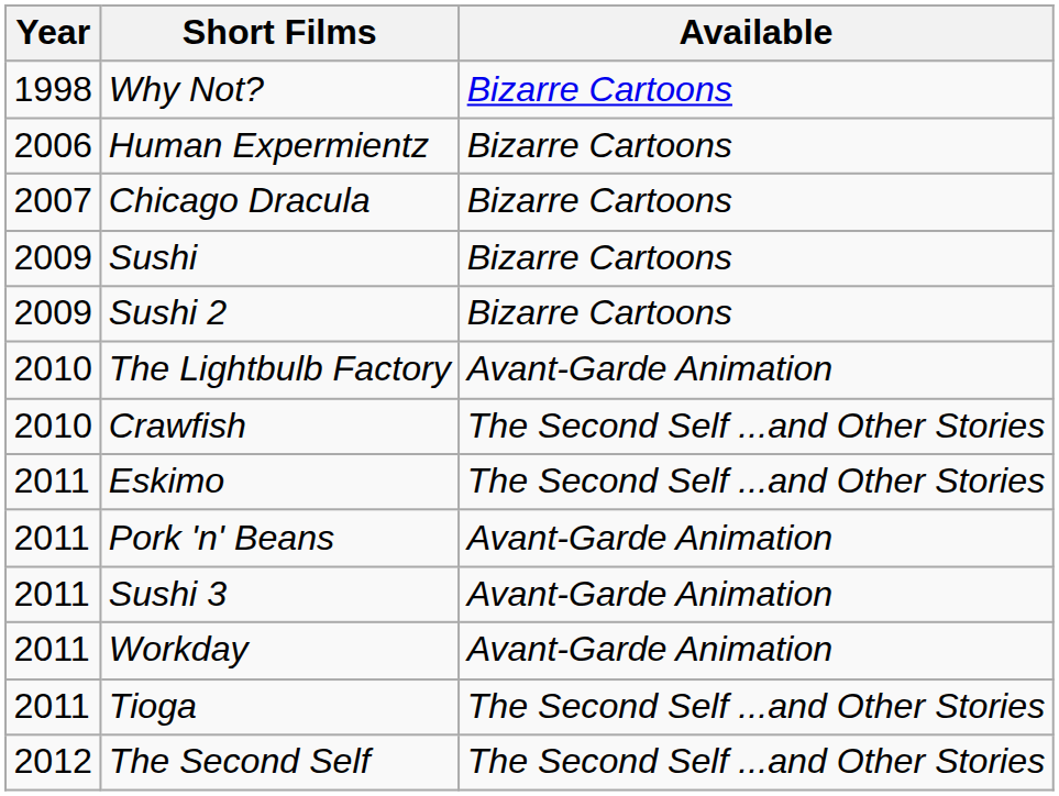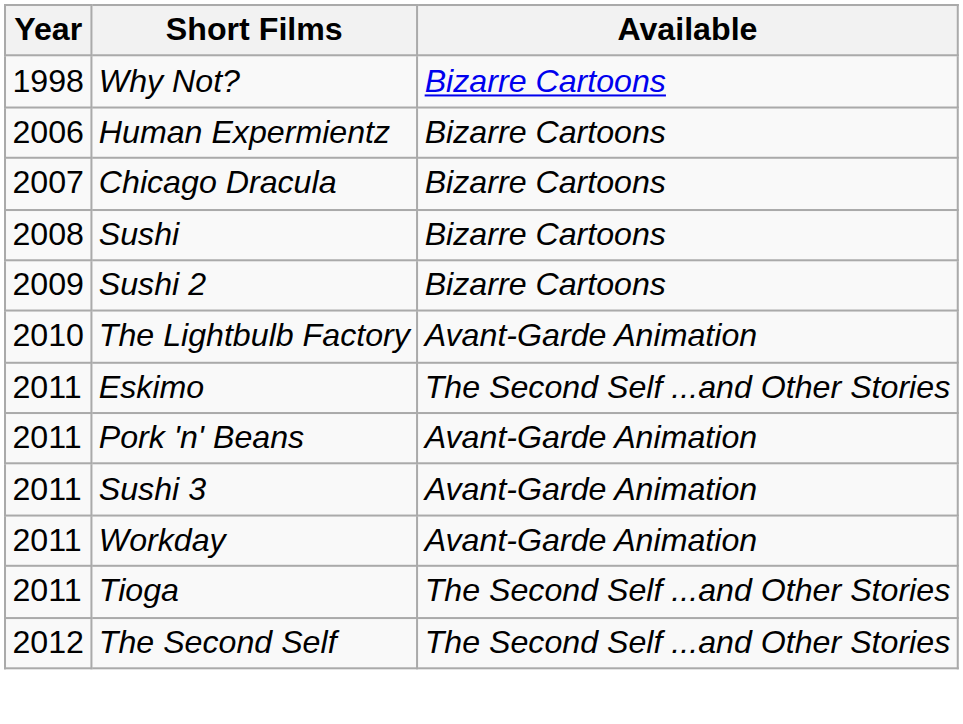 <table class="wikitable">
 <tr>
 <th>Year</th>
 <th>Short Films</th>
 <th>Available</th>
 </tr>
 <tr>
 <td>1998</td>
 <td><em>Why Not?</em></td>
 <td><em><a href='#'>Bizarre Cartoons</a></em></td>
 </tr>
 <tr>
 <td>2006</td>
 <td><em>Human Expermientz</em></td>
 <td><em>Bizarre Cartoons</em></td>
 </tr>
 <tr>
 <td>2007</td>
 <td><em>Chicago Dracula</em></td>
 <td><em>Bizarre Cartoons</em></td>
 </tr>
 <tr>
-<td>2009</td>
+<td>2008</td>
 <td><em>Sushi</em></td>
 <td><em>Bizarre Cartoons</em></td>
 </tr>
 <tr>
 <td>2009</td>
 <td><em>Sushi 2</em></td>
 <td><em>Bizarre Cartoons</em></td>
 </tr>
 <tr>
 <td>2010</td>
 <td><em>The Lightbulb Factory</em></td>
 <td><em>Avant-Garde Animation</em></td>
-</tr>
-<tr>
-<td>2010</td>
-<td><em>Crawfish</em></td>
-<td><em>The Second Self ...and Other Stories</em></td>
 </tr>
 <tr>
 <td>2011</td>
 <td><em>Eskimo</em></td>
 <td><em>The Second Self ...and Other Stories</em></td>
 </tr>
 <tr>
 <td>2011</td>
 <td><em>Pork 'n' Beans</em></td>
 <td><em>Avant-Garde Animation</em></td>
 </tr>
 <tr>
 <td>2011</td>
 <td><em>Sushi 3</em></td>
 <td><em>Avant-Garde Animation</em></td>
 </tr>
 <tr>
 <td>2011</td>
 <td><em>Workday</em></td>
 <td><em>Avant-Garde Animation</em></td>
 </tr>
 <tr>
 <td>2011</td>
 <td><em>Tioga</em></td>
 <td><em>The Second Self ...and Other Stories</em></td>
 </tr>
 <tr>
 <td>2012</td>
 <td><em>The Second Self</em></td>
 <td><em>The Second Self ...and Other Stories</em></td>
 </tr>
 </table>
